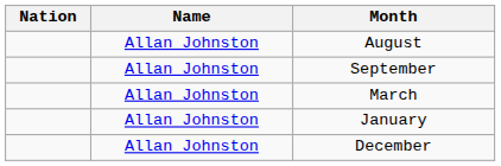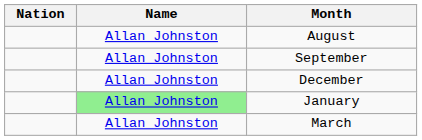 <table class="wikitable" style="font-size: 95%; text-align: center;">
 <tr>
 <th width=60>Nation</th>
 <th width=150>Name</th>
 <th width=150>Month</th>
 </tr>
 <tr>
 <td></td>
 <td><a href='#'>Allan Johnston</a></td>
 <td>August</td>
 </tr>
 <tr>
 <td></td>
 <td><a href='#'>Allan Johnston</a></td>
 <td>September</td>
 </tr>
 <tr>
 <td></td>
 <td><a href='#'>Allan Johnston</a></td>
-<td>March</td>
+<td>December</td>
 </tr>
 <tr>
 <td></td>
-<td><a href='#'>Allan Johnston</a></td>
+<td style="background: lightgreen;"><a href='#'>Allan Johnston</a></td>
 <td>January</td>
 </tr>
 <tr>
 <td></td>
 <td><a href='#'>Allan Johnston</a></td>
-<td>December</td>
+<td>March</td>
 </tr>
 </table>
